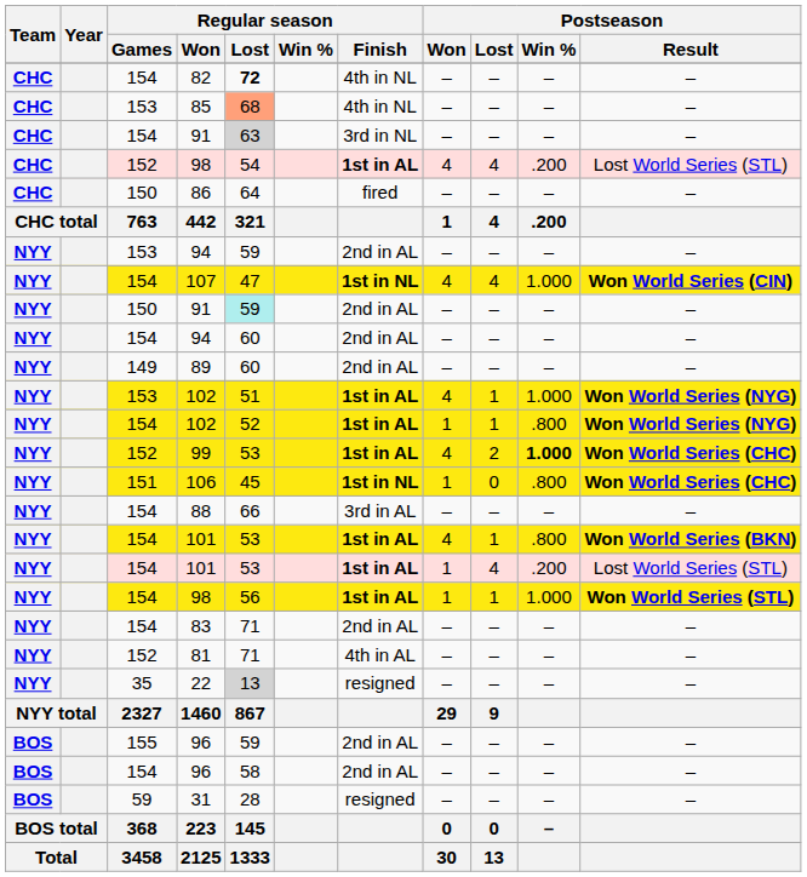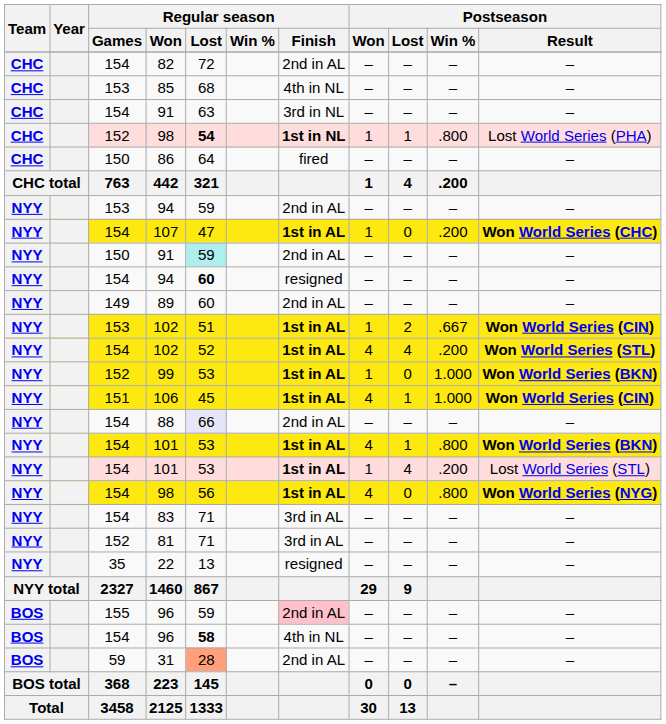 <table class="wikitable" style="font-size: 95%; text-align:center;">
 <tr>
 <th rowspan="2">Team</th>
 <th rowspan="2">Year</th>
 <th colspan="5">Regular season</th>
 <th colspan="4">Postseason</th>
 </tr>
 <tr>
 <th>Games</th>
 <th>Won</th>
 <th>Lost</th>
 <th>Win %</th>
 <th>Finish</th>
 <th>Won</th>
 <th>Lost</th>
 <th>Win %</th>
 <th>Result</th>
 </tr>
 <tr>
 </tr>
 <tr>
 <th><a href='#'>CHC</a></th>
 <th></th>
 <td>154</td>
 <td>82</td>
-<td><strong>72</strong></td>
+<td>72</td>
 <td></td>
-<td>4th in NL</td>
+<td>2nd in AL</td>
 <td>–</td>
 <td>–</td>
 <td>–</td>
 <td>–</td>
 </tr>
 <tr>
 <th><a href='#'>CHC</a></th>
 <th></th>
 <td>153</td>
 <td>85</td>
-<td style="background: lightsalmon;">68</td>
+<td>68</td>
 <td></td>
 <td>4th in NL</td>
 <td>–</td>
 <td>–</td>
 <td>–</td>
 <td>–</td>
 </tr>
 <tr>
 <th><a href='#'>CHC</a></th>
 <th></th>
 <td>154</td>
 <td>91</td>
-<td style="background: lightgrey;">63</td>
+<td>63</td>
 <td></td>
 <td>3rd in NL</td>
 <td>–</td>
 <td>–</td>
 <td>–</td>
 <td>–</td>
 </tr>
 <tr style="background:#fdd">
 <th><a href='#'>CHC</a></th>
 <th></th>
 <td>152</td>
 <td>98</td>
-<td>54</td>
+<td><strong>54</strong></td>
 <td></td>
-<td><strong>1st in AL</strong></td>
-<td>4</td>
-<td>4</td>
-<td>.200</td>
-<td>Lost <a href='#'>World Series</a> (<a href='#'>STL</a>)</td>
+<td><strong>1st in NL</strong></td>
+<td>1</td>
+<td>1</td>
+<td>.800</td>
+<td>Lost <a href='#'>World Series</a> (<a href='#'>PHA</a>)</td>
 </tr>
 <tr>
 <th><a href='#'>CHC</a></th>
 <th></th>
 <td>150</td>
 <td>86</td>
 <td>64</td>
 <td></td>
 <td>fired</td>
 <td>–</td>
 <td>–</td>
 <td>–</td>
 <td>–</td>
 </tr>
 <tr>
 <th colspan="2">CHC total</th>
 <th>763</th>
 <th>442</th>
 <th>321</th>
 <th></th>
 <th></th>
 <th>1</th>
 <th>4</th>
 <th>.200</th>
 <th></th>
 </tr>
 <tr>
 <th><a href='#'>NYY</a></th>
 <th></th>
 <td>153</td>
 <td>94</td>
 <td>59</td>
 <td></td>
 <td>2nd in AL</td>
 <td>–</td>
 <td>–</td>
 <td>–</td>
 <td>–</td>
 </tr>
 <tr style="background:#fde910">
 <th><a href='#'>NYY</a></th>
 <th></th>
 <td>154</td>
 <td>107</td>
 <td>47</td>
 <td></td>
-<td><strong>1st in NL</strong></td>
-<td>4</td>
-<td>4</td>
-<td>1.000</td>
-<td><strong>Won <a href='#'>World Series</a> (<a href='#'>CIN</a>)</strong></td>
+<td><strong>1st in AL</strong></td>
+<td>1</td>
+<td>0</td>
+<td>.200</td>
+<td><strong>Won <a href='#'>World Series</a> (<a href='#'>CHC</a>)</strong></td>
 </tr>
 <tr>
 <th><a href='#'>NYY</a></th>
 <th></th>
 <td>150</td>
 <td>91</td>
 <td style="background: paleturquoise;">59</td>
 <td></td>
 <td>2nd in AL</td>
 <td>–</td>
 <td>–</td>
 <td>–</td>
 <td>–</td>
 </tr>
 <tr>
 <th><a href='#'>NYY</a></th>
 <th></th>
 <td>154</td>
 <td>94</td>
-<td>60</td>
+<td><strong>60</strong></td>
 <td></td>
-<td>2nd in AL</td>
+<td>resigned</td>
 <td>–</td>
 <td>–</td>
 <td>–</td>
 <td>–</td>
 </tr>
 <tr>
 <th><a href='#'>NYY</a></th>
 <th></th>
 <td>149</td>
 <td>89</td>
 <td>60</td>
 <td></td>
 <td>2nd in AL</td>
 <td>–</td>
 <td>–</td>
 <td>–</td>
 <td>–</td>
 </tr>
 <tr style="background:#fde910">
 <th><a href='#'>NYY</a></th>
 <th></th>
 <td>153</td>
 <td>102</td>
 <td>51</td>
 <td></td>
 <td><strong>1st in AL</strong></td>
-<td>4</td>
 <td>1</td>
-<td>1.000</td>
-<td><strong>Won <a href='#'>World Series</a> (<a href='#'>NYG</a>)</strong></td>
+<td>2</td>
+<td>.667</td>
+<td><strong>Won <a href='#'>World Series</a> (<a href='#'>CIN</a>)</strong></td>
 </tr>
 <tr style="background:#fde910">
 <th><a href='#'>NYY</a></th>
 <th></th>
 <td>154</td>
 <td>102</td>
 <td>52</td>
 <td></td>
 <td><strong>1st in AL</strong></td>
-<td>1</td>
-<td>1</td>
-<td>.800</td>
-<td><strong>Won <a href='#'>World Series</a> (<a href='#'>NYG</a>)</strong></td>
+<td>4</td>
+<td>4</td>
+<td>.200</td>
+<td><strong>Won <a href='#'>World Series</a> (<a href='#'>STL</a>)</strong></td>
 </tr>
 <tr style="background:#fde910">
 <th><a href='#'>NYY</a></th>
 <th></th>
 <td>152</td>
 <td>99</td>
 <td>53</td>
 <td></td>
 <td><strong>1st in AL</strong></td>
-<td>4</td>
-<td>2</td>
-<td><strong>1.000</strong></td>
-<td><strong>Won <a href='#'>World Series</a> (<a href='#'>CHC</a>)</strong></td>
+<td>1</td>
+<td>0</td>
+<td>1.000</td>
+<td><strong>Won <a href='#'>World Series</a> (<a href='#'>BKN</a>)</strong></td>
 </tr>
 <tr style="background:#fde910">
 <th><a href='#'>NYY</a></th>
 <th></th>
 <td>151</td>
 <td>106</td>
 <td>45</td>
 <td></td>
-<td><strong>1st in NL</strong></td>
+<td><strong>1st in AL</strong></td>
+<td>4</td>
 <td>1</td>
-<td>0</td>
-<td>.800</td>
-<td><strong>Won <a href='#'>World Series</a> (<a href='#'>CHC</a>)</strong></td>
+<td>1.000</td>
+<td><strong>Won <a href='#'>World Series</a> (<a href='#'>CIN</a>)</strong></td>
 </tr>
 <tr>
 <th><a href='#'>NYY</a></th>
 <th></th>
 <td>154</td>
 <td>88</td>
-<td>66</td>
+<td style="background: lavender;">66</td>
 <td></td>
-<td>3rd in AL</td>
+<td>2nd in AL</td>
 <td>–</td>
 <td>–</td>
 <td>–</td>
 <td>–</td>
 </tr>
 <tr style="background:#fde910">
 <th><a href='#'>NYY</a></th>
 <th></th>
 <td>154</td>
 <td>101</td>
 <td>53</td>
 <td></td>
 <td><strong>1st in AL</strong></td>
 <td>4</td>
 <td>1</td>
 <td>.800</td>
 <td><strong>Won <a href='#'>World Series</a> (<a href='#'>BKN</a>)</strong></td>
 </tr>
 <tr style="background:#fdd">
 <th><a href='#'>NYY</a></th>
 <th></th>
 <td>154</td>
 <td>101</td>
 <td>53</td>
 <td></td>
 <td><strong>1st in AL</strong></td>
 <td>1</td>
 <td>4</td>
 <td>.200</td>
 <td>Lost <a href='#'>World Series</a> (<a href='#'>STL</a>)</td>
 </tr>
 <tr style="background:#fde910">
 <th><a href='#'>NYY</a></th>
 <th></th>
 <td>154</td>
 <td>98</td>
 <td>56</td>
 <td></td>
 <td><strong>1st in AL</strong></td>
-<td>1</td>
-<td>1</td>
-<td>1.000</td>
-<td><strong>Won <a href='#'>World Series</a> (<a href='#'>STL</a>)</strong></td>
+<td>4</td>
+<td>0</td>
+<td>.800</td>
+<td><strong>Won <a href='#'>World Series</a> (<a href='#'>NYG</a>)</strong></td>
 </tr>
 <tr>
 <th><a href='#'>NYY</a></th>
 <th></th>
 <td>154</td>
 <td>83</td>
 <td>71</td>
 <td></td>
-<td>2nd in AL</td>
+<td>3rd in AL</td>
 <td>–</td>
 <td>–</td>
 <td>–</td>
 <td>–</td>
 </tr>
 <tr>
 <th><a href='#'>NYY</a></th>
 <th></th>
 <td>152</td>
 <td>81</td>
 <td>71</td>
 <td></td>
-<td>4th in AL</td>
+<td>3rd in AL</td>
 <td>–</td>
 <td>–</td>
 <td>–</td>
 <td>–</td>
 </tr>
 <tr>
 <th><a href='#'>NYY</a></th>
 <th></th>
 <td>35</td>
 <td>22</td>
-<td style="background: lightgrey;">13</td>
+<td>13</td>
 <td></td>
 <td>resigned</td>
 <td>–</td>
 <td>–</td>
 <td>–</td>
 <td>–</td>
 </tr>
 <tr>
 <th colspan="2">NYY total</th>
 <th>2327</th>
 <th>1460</th>
 <th>867</th>
 <th></th>
 <th></th>
 <th>29</th>
 <th>9</th>
 <th></th>
 <th></th>
 </tr>
 <tr>
 <th><a href='#'>BOS</a></th>
 <th></th>
 <td>155</td>
 <td>96</td>
 <td>59</td>
 <td></td>
-<td>2nd in AL</td>
+<td style="background: pink;">2nd in AL</td>
 <td>–</td>
 <td>–</td>
 <td>–</td>
 <td>–</td>
 </tr>
 <tr>
 <th><a href='#'>BOS</a></th>
 <th></th>
 <td>154</td>
 <td>96</td>
-<td>58</td>
+<td><strong>58</strong></td>
 <td></td>
-<td>2nd in AL</td>
+<td>4th in NL</td>
 <td>–</td>
 <td>–</td>
 <td>–</td>
 <td>–</td>
 </tr>
 <tr>
 <th><a href='#'>BOS</a></th>
 <th></th>
 <td>59</td>
 <td>31</td>
-<td>28</td>
+<td style="background: lightsalmon;">28</td>
 <td></td>
-<td>resigned</td>
+<td>2nd in AL</td>
 <td>–</td>
 <td>–</td>
 <td>–</td>
 <td>–</td>
 </tr>
 <tr>
 <th colspan="2">BOS total</th>
 <th>368</th>
 <th>223</th>
 <th>145</th>
 <th></th>
 <th></th>
 <th>0</th>
 <th>0</th>
 <th>–</th>
 <th></th>
 </tr>
 <tr>
 <th colspan="2">Total</th>
 <th>3458</th>
 <th>2125</th>
 <th>1333</th>
 <th></th>
 <th></th>
 <th>30</th>
 <th>13</th>
 <th></th>
 <th></th>
 </tr>
 </table>
